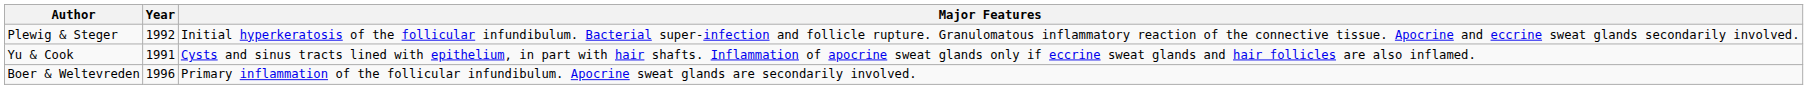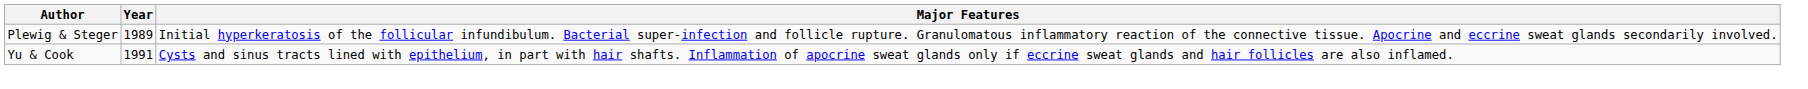 <table class="wikitable">
 <tr>
 <th>Author</th>
 <th>Year</th>
 <th>Major Features</th>
 </tr>
 <tr>
 <td>Plewig & Steger</td>
-<td>1992</td>
+<td>1989</td>
 <td>Initial <a href='#'>hyperkeratosis</a> of the <a href='#'>follicular</a> infundibulum. <a href='#'>Bacterial</a> super-<a href='#'>infection</a> and follicle rupture. Granulomatous inflammatory reaction of the connective tissue. <a href='#'>Apocrine</a> and <a href='#'>eccrine</a> sweat glands secondarily involved.</td>
 </tr>
 <tr>
 <td>Yu & Cook</td>
 <td>1991</td>
 <td><a href='#'>Cysts</a> and sinus tracts lined with <a href='#'>epithelium</a>, in part with <a href='#'>hair</a> shafts. <a href='#'>Inflammation</a> of <a href='#'>apocrine</a> sweat glands only if <a href='#'>eccrine</a> sweat glands and <a href='#'>hair follicles</a> are also inflamed.</td>
 </tr>
-<tr>
-<td>Boer & Weltevreden</td>
-<td>1996</td>
-<td>Primary <a href='#'>inflammation</a> of the follicular infundibulum. <a href='#'>Apocrine</a> sweat glands are secondarily involved.</td>
-</tr>
 </table>
